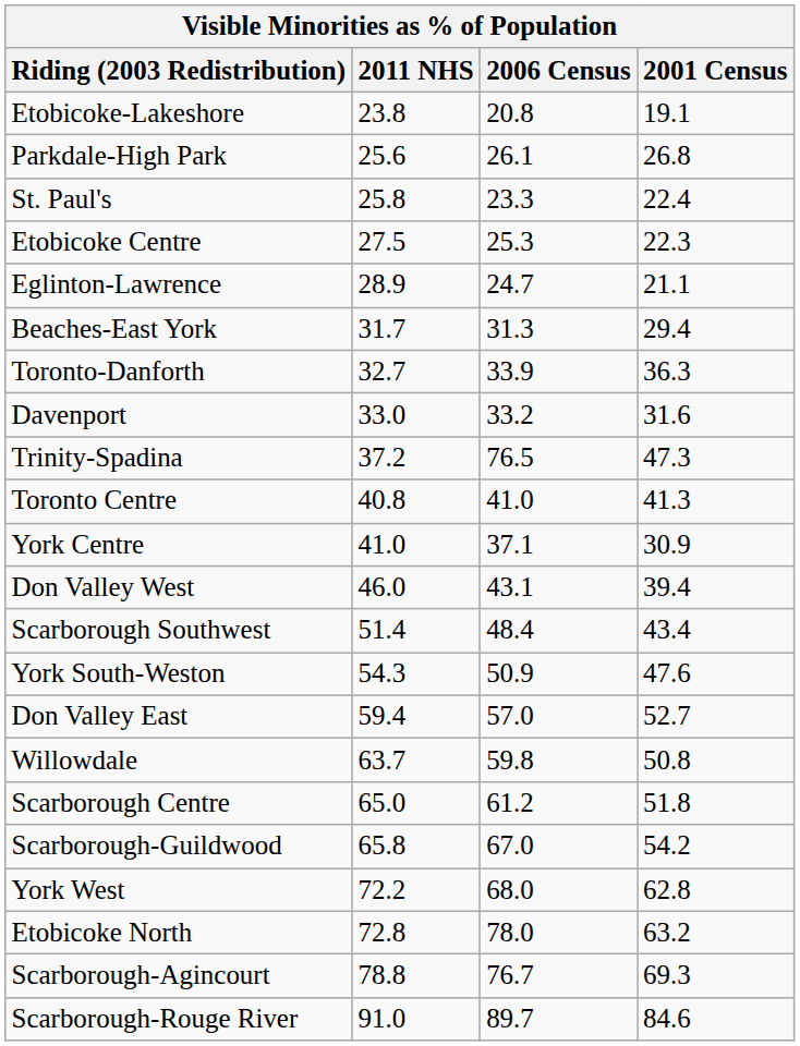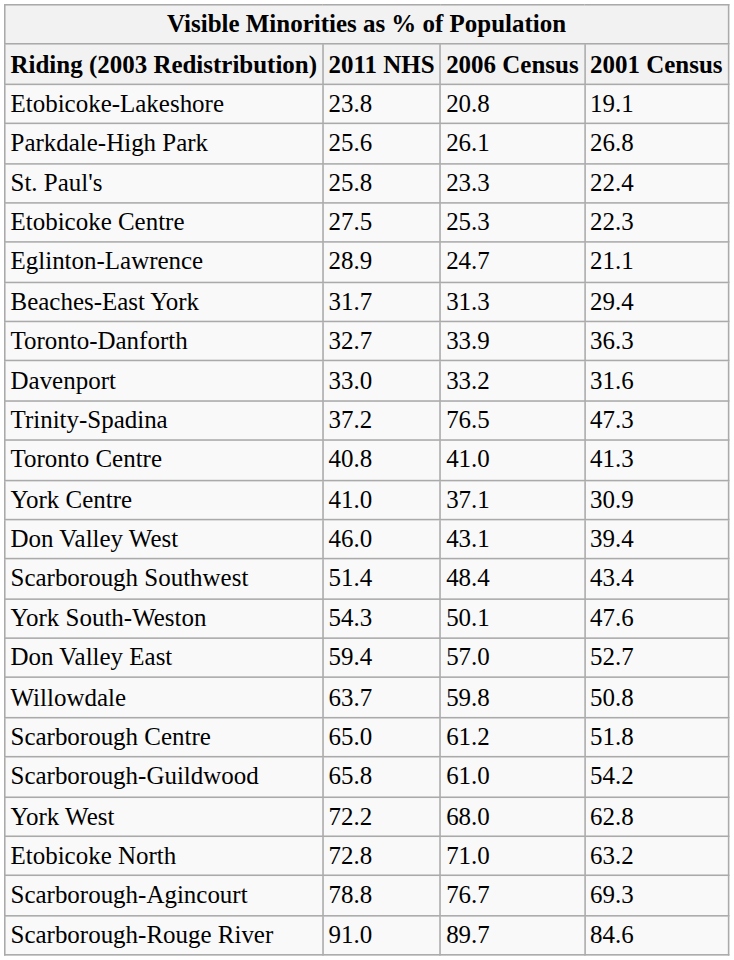 <table class="wikitable sortable">
 <tr>
 <th colspan=4>Visible Minorities as % of Population</th>
 </tr>
 <tr>
 <th>Riding (2003 Redistribution)</th>
 <th>2011 NHS</th>
 <th>2006 Census</th>
 <th>2001 Census</th>
 </tr>
 <tr>
 <td>Etobicoke-Lakeshore</td>
 <td>23.8</td>
 <td>20.8</td>
 <td>19.1</td>
 </tr>
 <tr>
 <td>Parkdale-High Park</td>
 <td>25.6</td>
 <td>26.1</td>
 <td>26.8</td>
 </tr>
 <tr>
 <td>St. Paul's</td>
 <td>25.8</td>
 <td>23.3</td>
 <td>22.4</td>
 </tr>
 <tr>
 <td>Etobicoke Centre</td>
 <td>27.5</td>
 <td>25.3</td>
 <td>22.3</td>
 </tr>
 <tr>
 <td>Eglinton-Lawrence</td>
 <td>28.9</td>
 <td>24.7</td>
 <td>21.1</td>
 </tr>
 <tr>
 <td>Beaches-East York</td>
 <td>31.7</td>
 <td>31.3</td>
 <td>29.4</td>
 </tr>
 <tr>
 <td>Toronto-Danforth</td>
 <td>32.7</td>
 <td>33.9</td>
 <td>36.3</td>
 </tr>
 <tr>
 <td>Davenport</td>
 <td>33.0</td>
 <td>33.2</td>
 <td>31.6</td>
 </tr>
 <tr>
 <td>Trinity-Spadina</td>
 <td>37.2</td>
 <td>76.5</td>
 <td>47.3</td>
 </tr>
 <tr>
 <td>Toronto Centre</td>
 <td>40.8</td>
 <td>41.0</td>
 <td>41.3</td>
 </tr>
 <tr>
 <td>York Centre</td>
 <td>41.0</td>
 <td>37.1</td>
 <td>30.9</td>
 </tr>
 <tr>
 <td>Don Valley West</td>
 <td>46.0</td>
 <td>43.1</td>
 <td>39.4</td>
 </tr>
 <tr>
 <td>Scarborough Southwest</td>
 <td>51.4</td>
 <td>48.4</td>
 <td>43.4</td>
 </tr>
 <tr>
 <td>York South-Weston</td>
 <td>54.3</td>
-<td>50.9</td>
+<td>50.1</td>
 <td>47.6</td>
 </tr>
 <tr>
 <td>Don Valley East</td>
 <td>59.4</td>
 <td>57.0</td>
 <td>52.7</td>
 </tr>
 <tr>
 <td>Willowdale</td>
 <td>63.7</td>
 <td>59.8</td>
 <td>50.8</td>
 </tr>
 <tr>
 <td>Scarborough Centre</td>
 <td>65.0</td>
 <td>61.2</td>
 <td>51.8</td>
 </tr>
 <tr>
 <td>Scarborough-Guildwood</td>
 <td>65.8</td>
-<td>67.0</td>
+<td>61.0</td>
 <td>54.2</td>
 </tr>
 <tr>
 <td>York West</td>
 <td>72.2</td>
 <td>68.0</td>
 <td>62.8</td>
 </tr>
 <tr>
 <td>Etobicoke North</td>
 <td>72.8</td>
-<td>78.0</td>
+<td>71.0</td>
 <td>63.2</td>
 </tr>
 <tr>
 <td>Scarborough-Agincourt</td>
 <td>78.8</td>
 <td>76.7</td>
 <td>69.3</td>
 </tr>
 <tr>
 <td>Scarborough-Rouge River</td>
 <td>91.0</td>
 <td>89.7</td>
 <td>84.6</td>
 </tr>
 </table>
